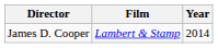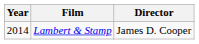 <table class="wikitable">
 <tr>
+<th>Year</th>
+<th>Film</th>
 <th>Director</th>
-<th>Film</th>
-<th>Year</th>
 </tr>
 <tr>
+<td>2014</td>
+<td><em><a href='#'>Lambert & Stamp</a></em></td>
 <td>James D. Cooper</td>
-<td><em><a href='#'>Lambert & Stamp</a></em></td>
-<td>2014</td>
 </tr>
 </table>
